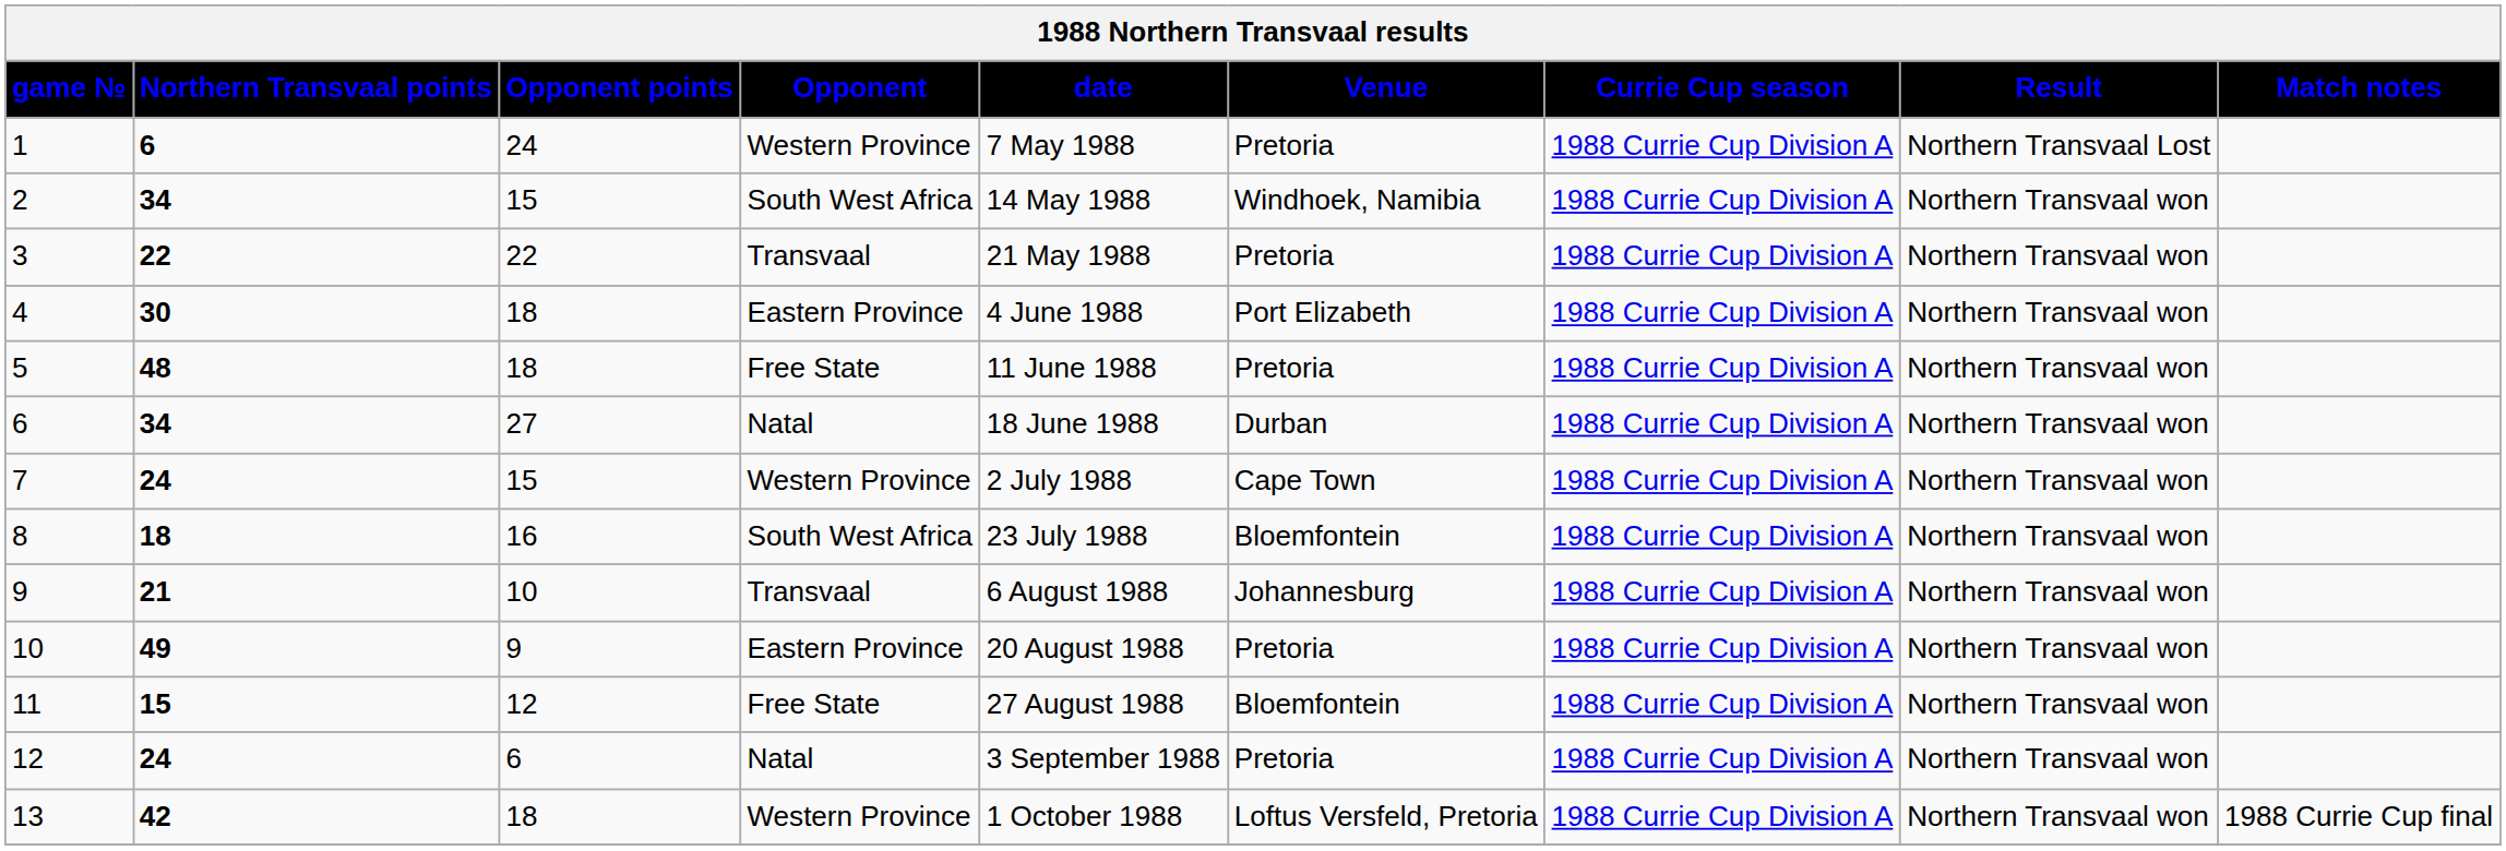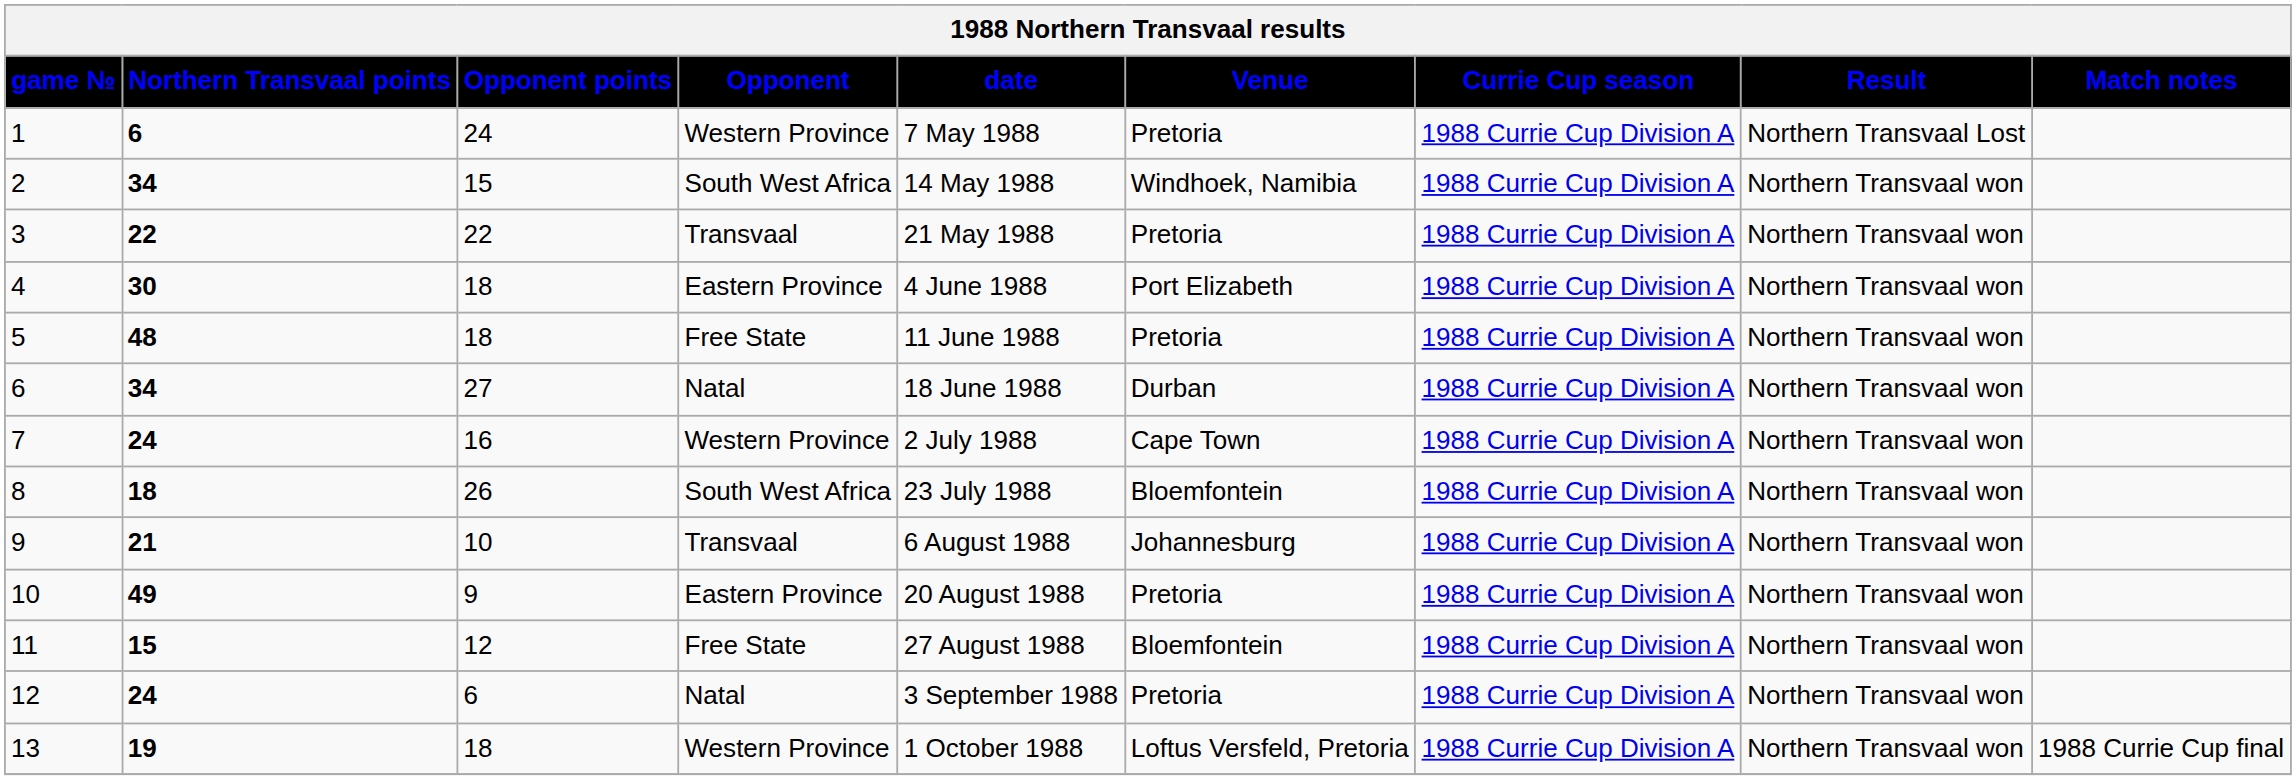 <table class="wikitable collapsible sortable" style="text-align:left; line-height:150%; font-size:90%; width:100%;">
 <tr>
 <th colspan=9><strong>1988 Northern Transvaal results</strong></th>
 </tr>
 <tr>
 <th style="background:black; color:blue;">game №</th>
 <th style="background:black; color:blue;">Northern Transvaal points</th>
 <th style="background:black; color:blue;">Opponent points</th>
 <th style="background:black; color:blue;">Opponent</th>
 <th style="background:black; color:blue;">date</th>
 <th style="background:black; color:blue;">Venue</th>
 <th style="background:black; color:blue;">Currie Cup season</th>
 <th style="background:black; color:blue;">Result</th>
 <th style="background:black; color:blue;">Match notes</th>
 </tr>
 <tr>
 <td>1</td>
 <td><strong>6</strong></td>
 <td>24</td>
 <td>Western Province</td>
 <td>7 May 1988</td>
 <td>Pretoria</td>
 <td><a href='#'>1988 Currie Cup Division A</a></td>
 <td>Northern Transvaal Lost</td>
 <td></td>
 </tr>
 <tr>
 <td>2</td>
 <td><strong>34</strong></td>
 <td>15</td>
 <td>South West Africa</td>
 <td>14 May 1988</td>
 <td>Windhoek, Namibia</td>
 <td><a href='#'>1988 Currie Cup Division A</a></td>
 <td>Northern Transvaal won</td>
 <td></td>
 </tr>
 <tr>
 <td>3</td>
 <td><strong>22</strong></td>
 <td>22</td>
 <td>Transvaal</td>
 <td>21 May 1988</td>
 <td>Pretoria</td>
 <td><a href='#'>1988 Currie Cup Division A</a></td>
 <td>Northern Transvaal won</td>
 <td></td>
 </tr>
 <tr>
 <td>4</td>
 <td><strong>30</strong></td>
 <td>18</td>
 <td>Eastern Province</td>
 <td>4 June 1988</td>
 <td>Port Elizabeth</td>
 <td><a href='#'>1988 Currie Cup Division A</a></td>
 <td>Northern Transvaal won</td>
 <td></td>
 </tr>
 <tr>
 <td>5</td>
 <td><strong>48</strong></td>
 <td>18</td>
 <td>Free State</td>
 <td>11 June 1988</td>
 <td>Pretoria</td>
 <td><a href='#'>1988 Currie Cup Division A</a></td>
 <td>Northern Transvaal won</td>
 <td></td>
 </tr>
 <tr>
 <td>6</td>
 <td><strong>34</strong></td>
 <td>27</td>
 <td>Natal</td>
 <td>18 June 1988</td>
 <td>Durban</td>
 <td><a href='#'>1988 Currie Cup Division A</a></td>
 <td>Northern Transvaal won</td>
 <td></td>
 </tr>
 <tr>
 <td>7</td>
 <td><strong>24</strong></td>
-<td>15</td>
+<td>16</td>
 <td>Western Province</td>
 <td>2 July 1988</td>
 <td>Cape Town</td>
 <td><a href='#'>1988 Currie Cup Division A</a></td>
 <td>Northern Transvaal won</td>
 <td></td>
 </tr>
 <tr>
 <td>8</td>
 <td><strong>18</strong></td>
-<td>16</td>
+<td>26</td>
 <td>South West Africa</td>
 <td>23 July 1988</td>
 <td>Bloemfontein</td>
 <td><a href='#'>1988 Currie Cup Division A</a></td>
 <td>Northern Transvaal won</td>
 <td></td>
 </tr>
 <tr>
 <td>9</td>
 <td><strong>21</strong></td>
 <td>10</td>
 <td>Transvaal</td>
 <td>6 August 1988</td>
 <td>Johannesburg</td>
 <td><a href='#'>1988 Currie Cup Division A</a></td>
 <td>Northern Transvaal won</td>
 <td></td>
 </tr>
 <tr>
 <td>10</td>
 <td><strong>49</strong></td>
 <td>9</td>
 <td>Eastern Province</td>
 <td>20 August 1988</td>
 <td>Pretoria</td>
 <td><a href='#'>1988 Currie Cup Division A</a></td>
 <td>Northern Transvaal won</td>
 <td></td>
 </tr>
 <tr>
 <td>11</td>
 <td><strong>15</strong></td>
 <td>12</td>
 <td>Free State</td>
 <td>27 August 1988</td>
 <td>Bloemfontein</td>
 <td><a href='#'>1988 Currie Cup Division A</a></td>
 <td>Northern Transvaal won</td>
 <td></td>
 </tr>
 <tr>
 <td>12</td>
 <td><strong>24</strong></td>
 <td>6</td>
 <td>Natal</td>
 <td>3 September 1988</td>
 <td>Pretoria</td>
 <td><a href='#'>1988 Currie Cup Division A</a></td>
 <td>Northern Transvaal won</td>
 <td></td>
 </tr>
 <tr>
 <td>13</td>
-<td><strong>42</strong></td>
+<td><strong>19</strong></td>
 <td>18</td>
 <td>Western Province</td>
 <td>1 October 1988</td>
 <td>Loftus Versfeld, Pretoria</td>
 <td><a href='#'>1988 Currie Cup Division A</a></td>
 <td>Northern Transvaal won</td>
 <td>1988 Currie Cup final</td>
 </tr>
 <tr>
 </tr>
 </table>
